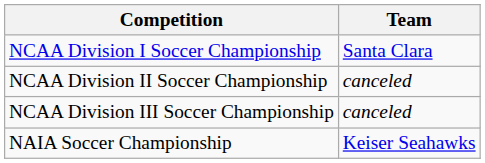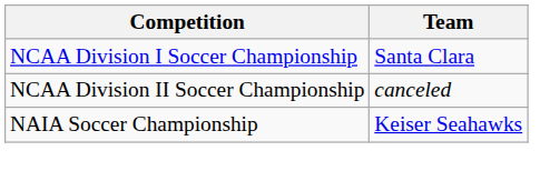 <table class="wikitable">
 <tr>
 <th>Competition</th>
 <th>Team</th>
 </tr>
 <tr>
 <td><a href='#'>NCAA Division I Soccer Championship</a></td>
 <td><a href='#'>Santa Clara</a></td>
 </tr>
 <tr>
 <td>NCAA Division II Soccer Championship</td>
 <td><em>canceled</em></td>
 </tr>
 <tr>
-<td>NCAA Division III Soccer Championship</td>
-<td><em>canceled</em></td>
-</tr>
-<tr>
 <td>NAIA Soccer Championship</td>
 <td><a href='#'>Keiser Seahawks</a></td>
 </tr>
 </table>
